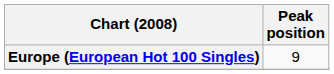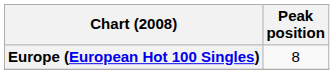 <table class="wikitable sortable plainrowheaders" style="text-align:center;">
 <tr>
 <th>Chart (2008)</th>
 <th>Peak<br>position</th>
 </tr>
 <tr>
 <th scope="row">Europe (<a href='#'>European Hot 100 Singles</a>)</th>
-<td align="center">9</td>
+<td align="center">8</td>
 </tr>
 <tr>
 </tr>
 <tr>
 </tr>
 <tr>
 </tr>
 </table>
